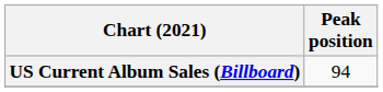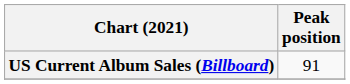 <table class="wikitable sortable plainrowheaders" style="text-align:center">
 <tr>
 <th scope="col">Chart (2021)</th>
 <th scope="col">Peak<br>position</th>
 </tr>
 <tr>
 <th scope = "row">US Current Album Sales (<em><a href='#'>Billboard</a></em>)</th>
-<td>94</td>
+<td>91</td>
 </tr>
 <tr>
 </tr>
 <tr>
 </tr>
 </table>
